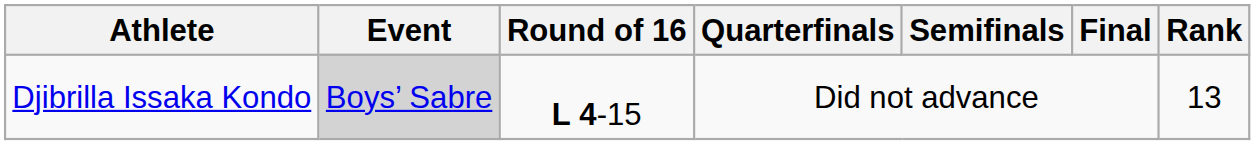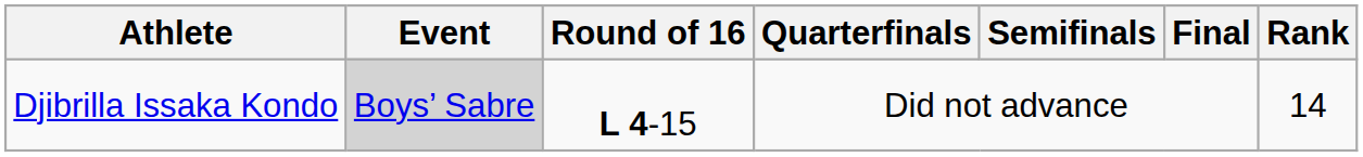 <table class="wikitable" border="1" style="font-size:90%">
 <tr>
 <th>Athlete</th>
 <th>Event</th>
 <th>Round of 16</th>
 <th>Quarterfinals</th>
 <th>Semifinals</th>
 <th>Final</th>
 <th>Rank</th>
 </tr>
 <tr>
 <td><a href='#'>Djibrilla Issaka Kondo</a></td>
 <td style="background: lightgrey;"><a href='#'>Boys’ Sabre</a></td>
 <td align=center><br> <strong>L</strong> <strong>4</strong>-15</td>
 <td align=center colspan=3>Did not advance</td>
-<td align=center>13</td>
+<td align=center>14</td>
 </tr>
 </table>
